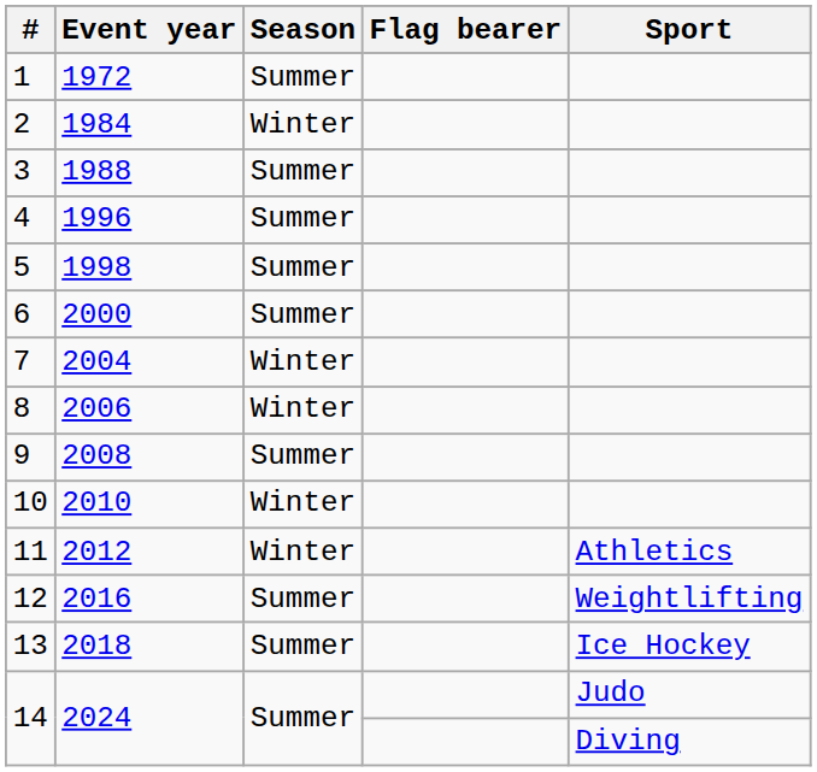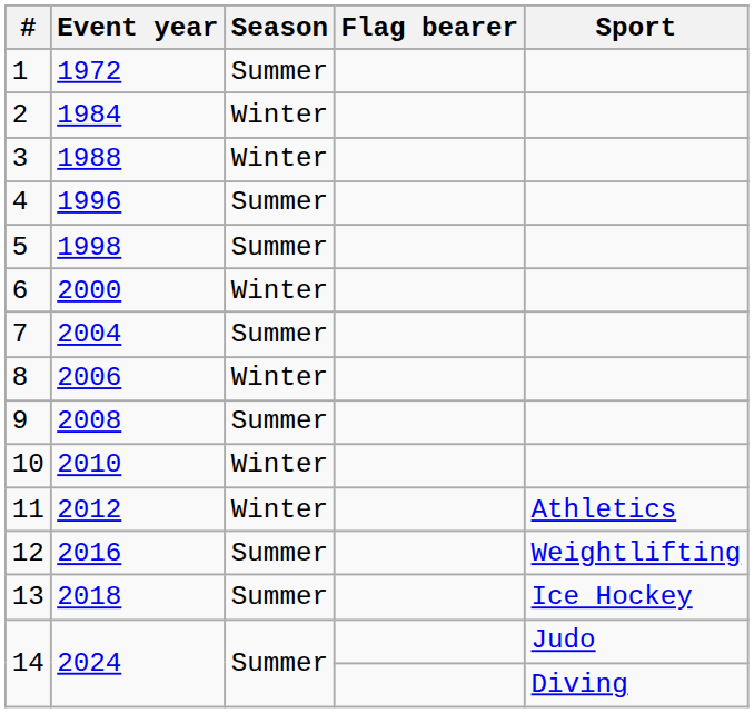 <table class="wikitable sortable">
 <tr>
 <th>#</th>
 <th>Event year</th>
 <th>Season</th>
 <th>Flag bearer</th>
 <th>Sport</th>
 </tr>
 <tr>
 <td>1</td>
 <td><a href='#'>1972</a></td>
 <td>Summer</td>
 <td></td>
 <td></td>
 </tr>
 <tr>
 <td>2</td>
 <td><a href='#'>1984</a></td>
 <td>Winter</td>
 <td></td>
 <td></td>
 </tr>
 <tr>
 <td>3</td>
 <td><a href='#'>1988</a></td>
-<td>Summer</td>
+<td>Winter</td>
 <td></td>
 <td></td>
 </tr>
 <tr>
 <td>4</td>
 <td><a href='#'>1996</a></td>
 <td>Summer</td>
 <td></td>
 <td></td>
 </tr>
 <tr>
 <td>5</td>
 <td><a href='#'>1998</a></td>
 <td>Summer</td>
 <td></td>
 <td></td>
 </tr>
 <tr>
 <td>6</td>
 <td><a href='#'>2000</a></td>
-<td>Summer</td>
+<td>Winter</td>
 <td></td>
 <td></td>
 </tr>
 <tr>
 <td>7</td>
 <td><a href='#'>2004</a></td>
-<td>Winter</td>
+<td>Summer</td>
 <td></td>
 <td></td>
 </tr>
 <tr>
 <td>8</td>
 <td><a href='#'>2006</a></td>
 <td>Winter</td>
 <td></td>
 <td></td>
 </tr>
 <tr>
 <td>9</td>
 <td><a href='#'>2008</a></td>
 <td>Summer</td>
 <td></td>
 <td></td>
 </tr>
 <tr>
 <td>10</td>
 <td><a href='#'>2010</a></td>
 <td>Winter</td>
 <td></td>
 <td></td>
 </tr>
 <tr>
 <td>11</td>
 <td><a href='#'>2012</a></td>
 <td>Winter</td>
 <td></td>
 <td><a href='#'>Athletics</a></td>
 </tr>
 <tr>
 <td>12</td>
 <td><a href='#'>2016</a></td>
 <td>Summer</td>
 <td></td>
 <td><a href='#'>Weightlifting</a></td>
 </tr>
 <tr>
 <td>13</td>
 <td><a href='#'>2018</a></td>
 <td>Summer</td>
 <td></td>
 <td><a href='#'>Ice Hockey</a></td>
 </tr>
 <tr>
 <td rowspan=2>14</td>
 <td rowspan=2><a href='#'>2024</a></td>
 <td rowspan=2>Summer</td>
 <td></td>
 <td><a href='#'>Judo</a></td>
 </tr>
 <tr>
 <td></td>
 <td><a href='#'>Diving</a></td>
 </tr>
 </table>
